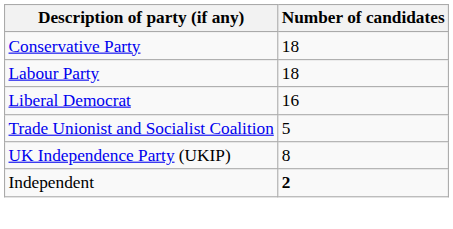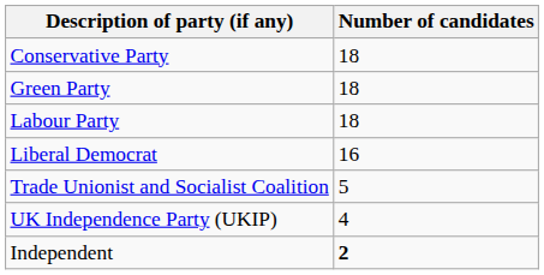 <table class="wikitable sortable">
 <tr>
 <th>Description of party (if any)</th>
 <th>Number of candidates</th>
 </tr>
 <tr>
 <td><a href='#'>Conservative Party</a></td>
+<td>18</td>
+</tr>
+<tr>
+<td><a href='#'>Green Party</a></td>
 <td>18</td>
 </tr>
 <tr>
 <td><a href='#'>Labour Party</a></td>
 <td>18</td>
 </tr>
 <tr>
 <td><a href='#'>Liberal Democrat</a></td>
 <td>16</td>
 </tr>
 <tr>
 <td><a href='#'>Trade Unionist and Socialist Coalition</a></td>
 <td>5</td>
 </tr>
 <tr>
 <td><a href='#'>UK Independence Party</a> (UKIP)</td>
-<td>8</td>
+<td>4</td>
 </tr>
 <tr>
 <td>Independent</td>
 <td><strong>2</strong></td>
 </tr>
 </table>
